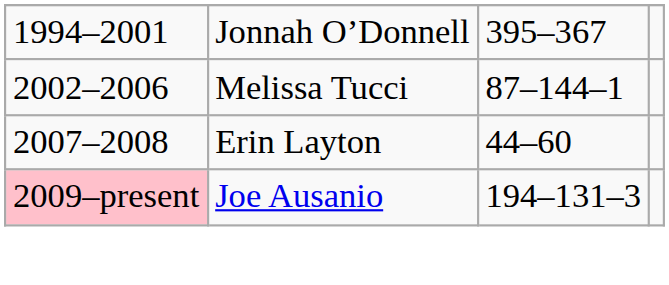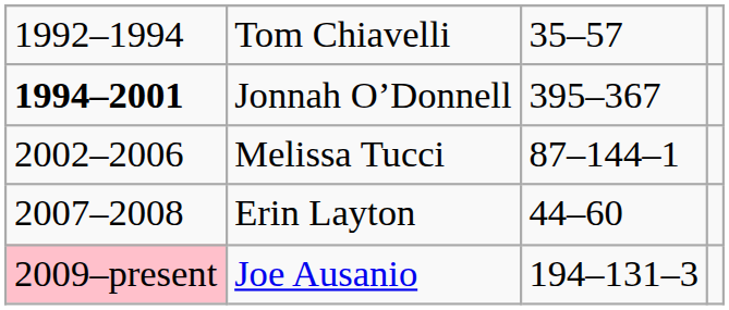 <table class="wikitable">
 <tr style="text-align:center;">
 </tr>
 <tr>
-<td>1994–2001</td>
+<td>1992–1994</td>
+<td>Tom Chiavelli</td>
+<td>35–57</td>
+<td></td>
+</tr>
+<tr>
+<td><strong>1994–2001</strong></td>
 <td>Jonnah O’Donnell</td>
 <td>395–367</td>
 <td></td>
 </tr>
 <tr>
 <td>2002–2006</td>
 <td>Melissa Tucci</td>
 <td>87–144–1</td>
 <td></td>
 </tr>
 <tr>
 <td>2007–2008</td>
 <td>Erin Layton</td>
 <td>44–60</td>
 <td></td>
 </tr>
 <tr>
 <td style="background: pink;">2009–present</td>
 <td><a href='#'>Joe Ausanio</a></td>
 <td>194–131–3</td>
 <td></td>
 </tr>
 </table>
